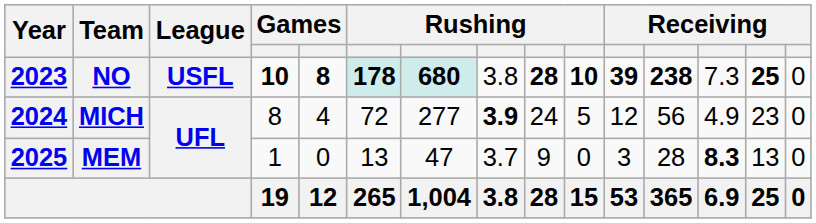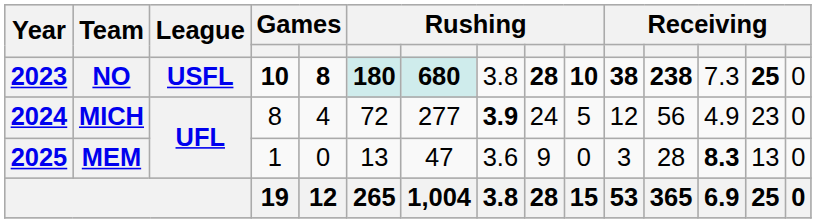 <table class="wikitable" style="text-align:center;">
 <tr>
 <th rowspan="2">Year</th>
 <th rowspan="2">Team</th>
 <th rowspan="2">League</th>
 <th colspan="2">Games</th>
 <th colspan="5">Rushing</th>
 <th colspan="5">Receiving</th>
 </tr>
 <tr>
 <th></th>
 <th></th>
 <th></th>
 <th></th>
 <th></th>
 <th></th>
 <th></th>
 <th></th>
 <th></th>
 <th></th>
 <th></th>
 <th></th>
 </tr>
 <tr>
 <th><a href='#'>2023</a></th>
 <th><a href='#'>NO</a></th>
 <th><a href='#'>USFL</a></th>
 <td><strong>10</strong></td>
 <td><strong>8</strong></td>
-<td style="background:#cfecec;"><strong>178</strong></td>
+<td style="background:#cfecec;"><strong>180</strong></td>
 <td style="background:#cfecec;"><strong>680</strong></td>
 <td>3.8</td>
 <td><strong>28</strong></td>
 <td><strong>10</strong></td>
-<td><strong>39</strong></td>
+<td><strong>38</strong></td>
 <td><strong>238</strong></td>
 <td>7.3</td>
 <td><strong>25</strong></td>
 <td>0</td>
 </tr>
 <tr>
 <th><a href='#'>2024</a></th>
 <th><a href='#'>MICH</a></th>
 <th rowspan="2"><a href='#'>UFL</a></th>
 <td>8</td>
 <td>4</td>
 <td>72</td>
 <td>277</td>
 <td><strong>3.9</strong></td>
 <td>24</td>
 <td>5</td>
 <td>12</td>
 <td>56</td>
 <td>4.9</td>
 <td>23</td>
 <td>0</td>
 </tr>
 <tr>
 <th><a href='#'>2025</a></th>
 <th><a href='#'>MEM</a></th>
 <td>1</td>
 <td>0</td>
 <td>13</td>
 <td>47</td>
-<td>3.7</td>
+<td>3.6</td>
 <td>9</td>
 <td>0</td>
 <td>3</td>
 <td>28</td>
 <td><strong>8.3</strong></td>
 <td>13</td>
 <td>0</td>
 </tr>
 <tr>
 <th colspan="3"></th>
 <th>19</th>
 <th>12</th>
 <th>265</th>
 <th>1,004</th>
 <th>3.8</th>
 <th>28</th>
 <th>15</th>
 <th>53</th>
 <th>365</th>
 <th>6.9</th>
 <th>25</th>
 <th>0</th>
 </tr>
 </table>
